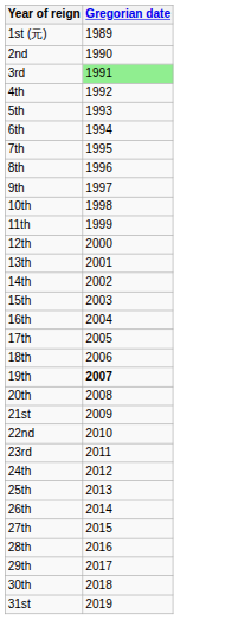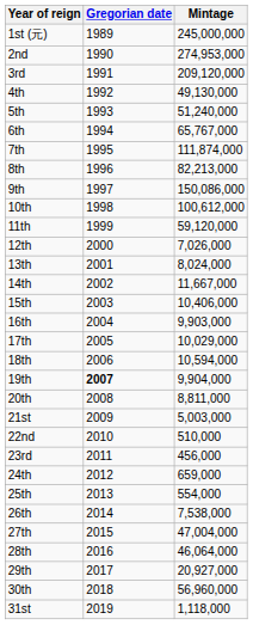 <table class="wikitable sortable">
 <tr>
 <th>Year of reign</th>
 <th><a href='#'>Gregorian date</a></th>
+<th>Mintage</th>
 </tr>
 <tr>
 <td>1st (元)</td>
 <td>1989</td>
+<td>245,000,000</td>
 </tr>
 <tr>
 <td>2nd</td>
 <td>1990</td>
+<td>274,953,000</td>
 </tr>
 <tr>
 <td>3rd</td>
-<td style="background: lightgreen;">1991</td>
+<td>1991</td>
+<td>209,120,000</td>
 </tr>
 <tr>
 <td>4th</td>
 <td>1992</td>
+<td>49,130,000</td>
 </tr>
 <tr>
 <td>5th</td>
 <td>1993</td>
+<td>51,240,000</td>
 </tr>
 <tr>
 <td>6th</td>
 <td>1994</td>
+<td>65,767,000</td>
 </tr>
 <tr>
 <td>7th</td>
 <td>1995</td>
+<td>111,874,000</td>
 </tr>
 <tr>
 <td>8th</td>
 <td>1996</td>
+<td>82,213,000</td>
 </tr>
 <tr>
 <td>9th</td>
 <td>1997</td>
+<td>150,086,000</td>
 </tr>
 <tr>
 <td>10th</td>
 <td>1998</td>
+<td>100,612,000</td>
 </tr>
 <tr>
 <td>11th</td>
 <td>1999</td>
+<td>59,120,000</td>
 </tr>
 <tr>
 <td>12th</td>
 <td>2000</td>
+<td>7,026,000</td>
 </tr>
 <tr>
 <td>13th</td>
 <td>2001</td>
+<td>8,024,000</td>
 </tr>
 <tr>
 <td>14th</td>
 <td>2002</td>
+<td>11,667,000</td>
 </tr>
 <tr>
 <td>15th</td>
 <td>2003</td>
+<td>10,406,000</td>
 </tr>
 <tr>
 <td>16th</td>
 <td>2004</td>
+<td>9,903,000</td>
 </tr>
 <tr>
 <td>17th</td>
 <td>2005</td>
+<td>10,029,000</td>
 </tr>
 <tr>
 <td>18th</td>
 <td>2006</td>
+<td>10,594,000</td>
 </tr>
 <tr>
 <td>19th</td>
 <td><strong>2007</strong></td>
+<td>9,904,000</td>
 </tr>
 <tr>
 <td>20th</td>
 <td>2008</td>
+<td>8,811,000</td>
 </tr>
 <tr>
 <td>21st</td>
 <td>2009</td>
+<td>5,003,000</td>
 </tr>
 <tr>
 <td>22nd</td>
 <td>2010</td>
+<td>510,000</td>
 </tr>
 <tr>
 <td>23rd</td>
 <td>2011</td>
+<td>456,000</td>
 </tr>
 <tr>
 <td>24th</td>
 <td>2012</td>
+<td>659,000</td>
 </tr>
 <tr>
 <td>25th</td>
 <td>2013</td>
+<td>554,000</td>
 </tr>
 <tr>
 <td>26th</td>
 <td>2014</td>
+<td>7,538,000</td>
 </tr>
 <tr>
 <td>27th</td>
 <td>2015</td>
+<td>47,004,000</td>
 </tr>
 <tr>
 <td>28th</td>
 <td>2016</td>
+<td>46,064,000</td>
 </tr>
 <tr>
 <td>29th</td>
 <td>2017</td>
+<td>20,927,000</td>
 </tr>
 <tr>
 <td>30th</td>
 <td>2018</td>
+<td>56,960,000</td>
 </tr>
 <tr>
 <td>31st</td>
 <td>2019</td>
+<td>1,118,000</td>
 </tr>
 </table>
